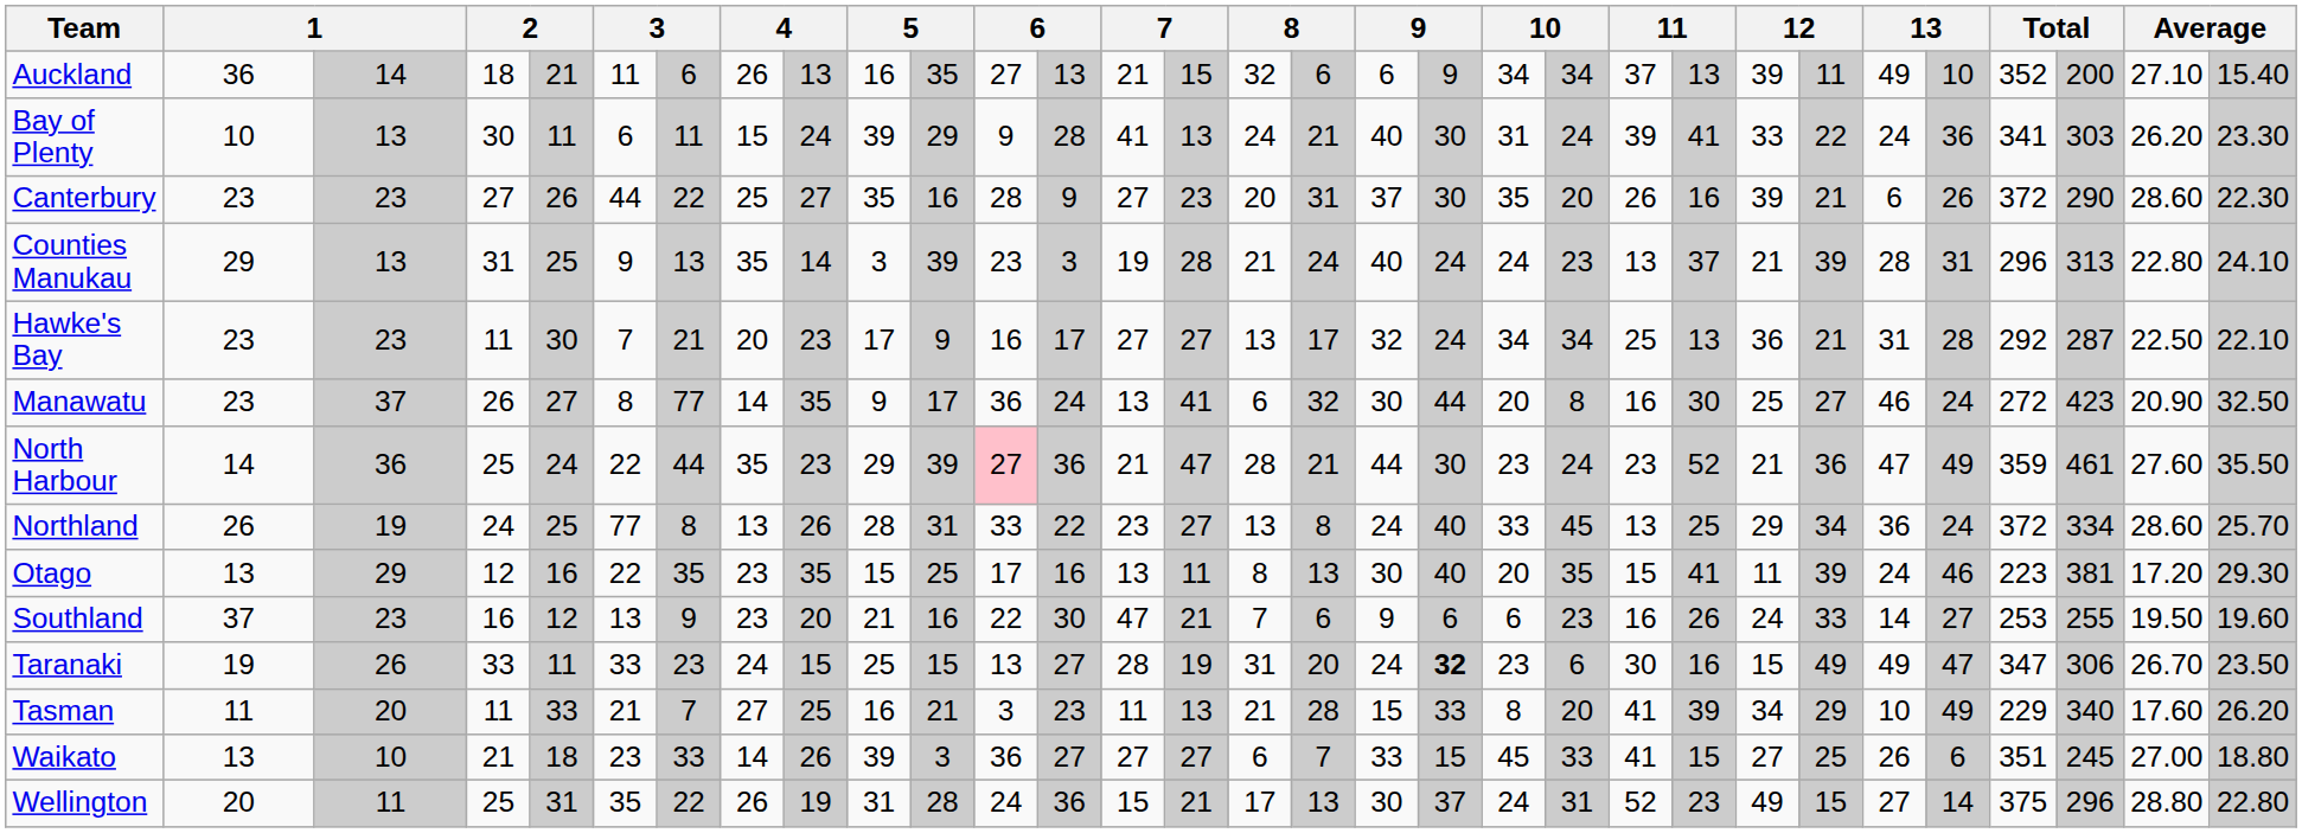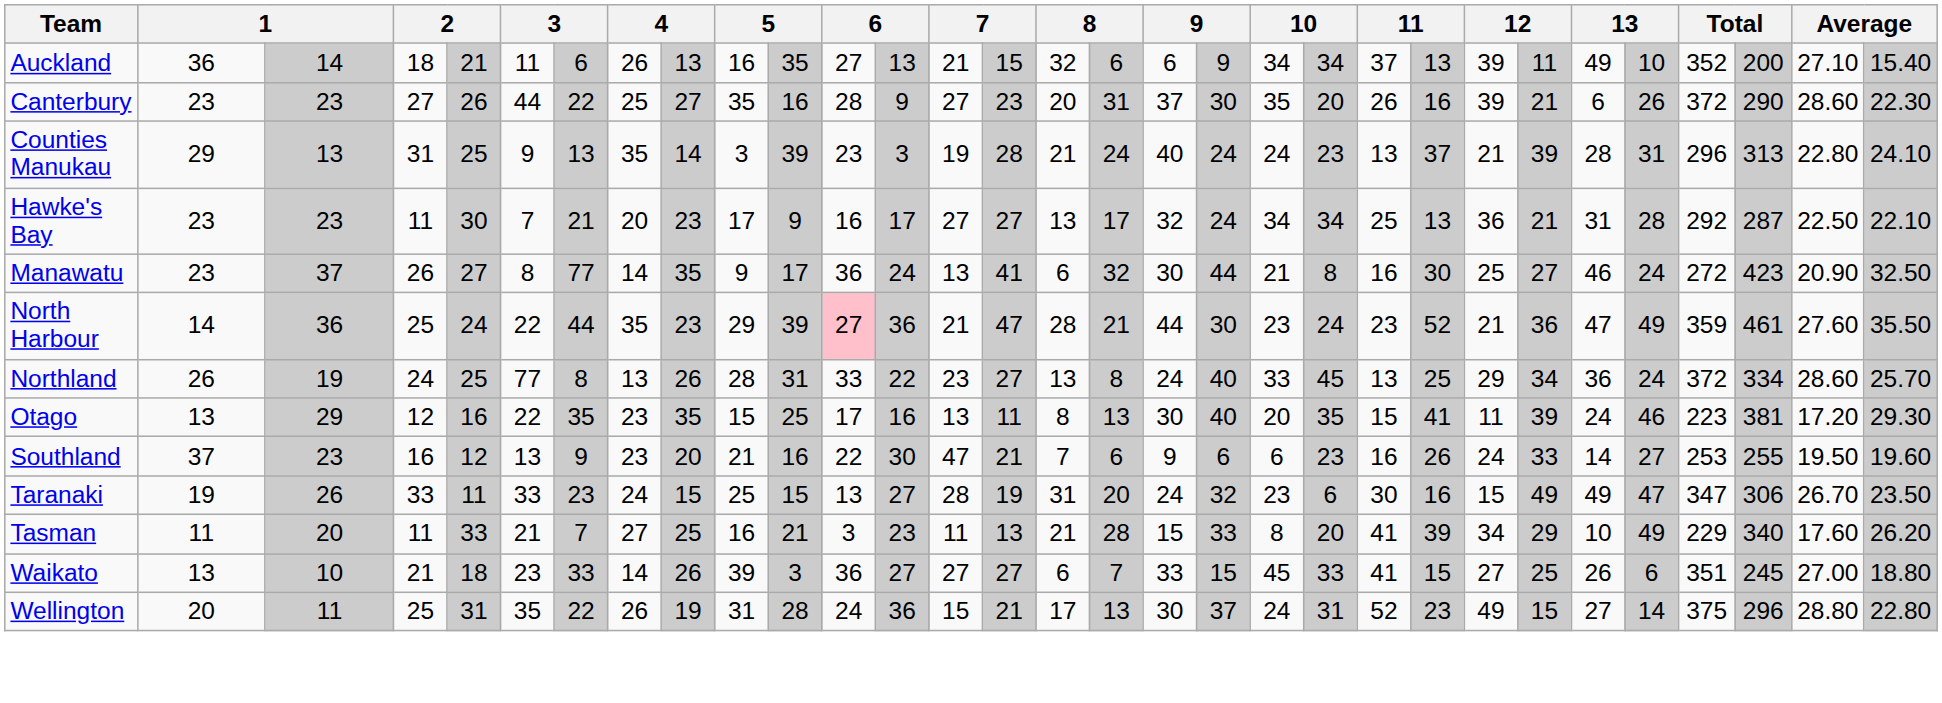 <table class="wikitable" style="text-align:center;width:100%">
 <tr>
 <th>Team</th>
 <th width=16% colspan=2>1</th>
 <th width=6% colspan=2>2</th>
 <th width=6% colspan=2>3</th>
 <th width=6% colspan=2>4</th>
 <th width=6% colspan=2>5</th>
 <th width=6% colspan=2>6</th>
 <th width=6% colspan=2>7</th>
 <th width=6% colspan=2>8</th>
 <th width=6% colspan=2>9</th>
 <th width=6% colspan=2>10</th>
 <th width=6% colspan=2>11</th>
 <th width=6% colspan=2>12</th>
 <th width=6% colspan=2>13</th>
 <th width=6% colspan=2>Total</th>
 <th width=6% colspan=2>Average</th>
 </tr>
 <tr>
 <td style="text-align:left"><a href='#'>Auckland</a></td>
 <td>36</td>
 <td style="background:#ccc">14</td>
 <td>18</td>
 <td style="background:#ccc">21</td>
 <td>11</td>
 <td style="background:#ccc">6</td>
 <td>26</td>
 <td style="background:#ccc">13</td>
 <td>16</td>
 <td style="background:#ccc">35</td>
 <td>27</td>
 <td style="background:#ccc">13</td>
 <td>21</td>
 <td style="background:#ccc">15</td>
 <td>32</td>
 <td style="background:#ccc">6</td>
 <td>6</td>
 <td style="background:#ccc">9</td>
 <td>34</td>
 <td style="background:#ccc">34</td>
 <td>37</td>
 <td style="background:#ccc">13</td>
 <td>39</td>
 <td style="background:#ccc">11</td>
 <td>49</td>
 <td style="background:#ccc">10</td>
 <td>352</td>
 <td style="background:#ccc">200</td>
 <td>27.10</td>
 <td style="background:#ccc">15.40</td>
-</tr>
-<tr>
-<td style="text-align:left"><a href='#'>Bay of Plenty</a></td>
-<td>10</td>
-<td style="background:#ccc">13</td>
-<td>30</td>
-<td style="background:#ccc">11</td>
-<td>6</td>
-<td style="background:#ccc">11</td>
-<td>15</td>
-<td style="background:#ccc">24</td>
-<td>39</td>
-<td style="background:#ccc">29</td>
-<td>9</td>
-<td style="background:#ccc">28</td>
-<td>41</td>
-<td style="background:#ccc">13</td>
-<td>24</td>
-<td style="background:#ccc">21</td>
-<td>40</td>
-<td style="background:#ccc">30</td>
-<td>31</td>
-<td style="background:#ccc">24</td>
-<td>39</td>
-<td style="background:#ccc">41</td>
-<td>33</td>
-<td style="background:#ccc">22</td>
-<td>24</td>
-<td style="background:#ccc">36</td>
-<td>341</td>
-<td style="background:#ccc">303</td>
-<td>26.20</td>
-<td style="background:#ccc">23.30</td>
 </tr>
 <tr>
 <td style="text-align:left"><a href='#'>Canterbury</a></td>
 <td>23</td>
 <td style="background:#ccc">23</td>
 <td>27</td>
 <td style="background:#ccc">26</td>
 <td>44</td>
 <td style="background:#ccc">22</td>
 <td>25</td>
 <td style="background:#ccc">27</td>
 <td>35</td>
 <td style="background:#ccc">16</td>
 <td>28</td>
 <td style="background:#ccc">9</td>
 <td>27</td>
 <td style="background:#ccc">23</td>
 <td>20</td>
 <td style="background:#ccc">31</td>
 <td>37</td>
 <td style="background:#ccc">30</td>
 <td>35</td>
 <td style="background:#ccc">20</td>
 <td>26</td>
 <td style="background:#ccc">16</td>
 <td>39</td>
 <td style="background:#ccc">21</td>
 <td>6</td>
 <td style="background:#ccc">26</td>
 <td>372</td>
 <td style="background:#ccc">290</td>
 <td>28.60</td>
 <td style="background:#ccc">22.30</td>
 </tr>
 <tr>
 <td style="text-align:left"><a href='#'>Counties Manukau</a></td>
 <td>29</td>
 <td style="background:#ccc">13</td>
 <td>31</td>
 <td style="background:#ccc">25</td>
 <td>9</td>
 <td style="background:#ccc">13</td>
 <td>35</td>
 <td style="background:#ccc">14</td>
 <td>3</td>
 <td style="background:#ccc">39</td>
 <td>23</td>
 <td style="background:#ccc">3</td>
 <td>19</td>
 <td style="background:#ccc">28</td>
 <td>21</td>
 <td style="background:#ccc">24</td>
 <td>40</td>
 <td style="background:#ccc">24</td>
 <td>24</td>
 <td style="background:#ccc">23</td>
 <td>13</td>
 <td style="background:#ccc">37</td>
 <td>21</td>
 <td style="background:#ccc">39</td>
 <td>28</td>
 <td style="background:#ccc">31</td>
 <td>296</td>
 <td style="background:#ccc">313</td>
 <td>22.80</td>
 <td style="background:#ccc">24.10</td>
 </tr>
 <tr>
 <td style="text-align:left"><a href='#'>Hawke's Bay</a></td>
 <td>23</td>
 <td style="background:#ccc">23</td>
 <td>11</td>
 <td style="background:#ccc">30</td>
 <td>7</td>
 <td style="background:#ccc">21</td>
 <td>20</td>
 <td style="background:#ccc">23</td>
 <td>17</td>
 <td style="background:#ccc">9</td>
 <td>16</td>
 <td style="background:#ccc">17</td>
 <td>27</td>
 <td style="background:#ccc">27</td>
 <td>13</td>
 <td style="background:#ccc">17</td>
 <td>32</td>
 <td style="background:#ccc">24</td>
 <td>34</td>
 <td style="background:#ccc">34</td>
 <td>25</td>
 <td style="background:#ccc">13</td>
 <td>36</td>
 <td style="background:#ccc">21</td>
 <td>31</td>
 <td style="background:#ccc">28</td>
 <td>292</td>
 <td style="background:#ccc">287</td>
 <td>22.50</td>
 <td style="background:#ccc">22.10</td>
 </tr>
 <tr>
 <td style="text-align:left"><a href='#'>Manawatu</a></td>
 <td>23</td>
 <td style="background:#ccc">37</td>
 <td>26</td>
 <td style="background:#ccc">27</td>
 <td>8</td>
 <td style="background:#ccc">77</td>
 <td>14</td>
 <td style="background:#ccc">35</td>
 <td>9</td>
 <td style="background:#ccc">17</td>
 <td>36</td>
 <td style="background:#ccc">24</td>
 <td>13</td>
 <td style="background:#ccc">41</td>
 <td>6</td>
 <td style="background:#ccc">32</td>
 <td>30</td>
 <td style="background:#ccc">44</td>
-<td>20</td>
+<td>21</td>
 <td style="background:#ccc">8</td>
 <td>16</td>
 <td style="background:#ccc">30</td>
 <td>25</td>
 <td style="background:#ccc">27</td>
 <td>46</td>
 <td style="background:#ccc">24</td>
 <td>272</td>
 <td style="background:#ccc">423</td>
 <td>20.90</td>
 <td style="background:#ccc">32.50</td>
 </tr>
 <tr>
 <td style="text-align:left"><a href='#'>North Harbour</a></td>
 <td>14</td>
 <td style="background:#ccc">36</td>
 <td>25</td>
 <td style="background:#ccc">24</td>
 <td>22</td>
 <td style="background:#ccc">44</td>
 <td>35</td>
 <td style="background:#ccc">23</td>
 <td>29</td>
 <td style="background:#ccc">39</td>
 <td style="background: pink;">27</td>
 <td style="background:#ccc">36</td>
 <td>21</td>
 <td style="background:#ccc">47</td>
 <td>28</td>
 <td style="background:#ccc">21</td>
 <td>44</td>
 <td style="background:#ccc">30</td>
 <td>23</td>
 <td style="background:#ccc">24</td>
 <td>23</td>
 <td style="background:#ccc">52</td>
 <td>21</td>
 <td style="background:#ccc">36</td>
 <td>47</td>
 <td style="background:#ccc">49</td>
 <td>359</td>
 <td style="background:#ccc">461</td>
 <td>27.60</td>
 <td style="background:#ccc">35.50</td>
 </tr>
 <tr>
 <td style="text-align:left"><a href='#'>Northland</a></td>
 <td>26</td>
 <td style="background:#ccc">19</td>
 <td>24</td>
 <td style="background:#ccc">25</td>
 <td>77</td>
 <td style="background:#ccc">8</td>
 <td>13</td>
 <td style="background:#ccc">26</td>
 <td>28</td>
 <td style="background:#ccc">31</td>
 <td>33</td>
 <td style="background:#ccc">22</td>
 <td>23</td>
 <td style="background:#ccc">27</td>
 <td>13</td>
 <td style="background:#ccc">8</td>
 <td>24</td>
 <td style="background:#ccc">40</td>
 <td>33</td>
 <td style="background:#ccc">45</td>
 <td>13</td>
 <td style="background:#ccc">25</td>
 <td>29</td>
 <td style="background:#ccc">34</td>
 <td>36</td>
 <td style="background:#ccc">24</td>
 <td>372</td>
 <td style="background:#ccc">334</td>
 <td>28.60</td>
 <td style="background:#ccc">25.70</td>
 </tr>
 <tr>
 <td style="text-align:left"><a href='#'>Otago</a></td>
 <td>13</td>
 <td style="background:#ccc">29</td>
 <td>12</td>
 <td style="background:#ccc">16</td>
 <td>22</td>
 <td style="background:#ccc">35</td>
 <td>23</td>
 <td style="background:#ccc">35</td>
 <td>15</td>
 <td style="background:#ccc">25</td>
 <td>17</td>
 <td style="background:#ccc">16</td>
 <td>13</td>
 <td style="background:#ccc">11</td>
 <td>8</td>
 <td style="background:#ccc">13</td>
 <td>30</td>
 <td style="background:#ccc">40</td>
 <td>20</td>
 <td style="background:#ccc">35</td>
 <td>15</td>
 <td style="background:#ccc">41</td>
 <td>11</td>
 <td style="background:#ccc">39</td>
 <td>24</td>
 <td style="background:#ccc">46</td>
 <td>223</td>
 <td style="background:#ccc">381</td>
 <td>17.20</td>
 <td style="background:#ccc">29.30</td>
 </tr>
 <tr>
 <td style="text-align:left"><a href='#'>Southland</a></td>
 <td>37</td>
 <td style="background:#ccc">23</td>
 <td>16</td>
 <td style="background:#ccc">12</td>
 <td>13</td>
 <td style="background:#ccc">9</td>
 <td>23</td>
 <td style="background:#ccc">20</td>
 <td>21</td>
 <td style="background:#ccc">16</td>
 <td>22</td>
 <td style="background:#ccc">30</td>
 <td>47</td>
 <td style="background:#ccc">21</td>
 <td>7</td>
 <td style="background:#ccc">6</td>
 <td>9</td>
 <td style="background:#ccc">6</td>
 <td>6</td>
 <td style="background:#ccc">23</td>
 <td>16</td>
 <td style="background:#ccc">26</td>
 <td>24</td>
 <td style="background:#ccc">33</td>
 <td>14</td>
 <td style="background:#ccc">27</td>
 <td>253</td>
 <td style="background:#ccc">255</td>
 <td>19.50</td>
 <td style="background:#ccc">19.60</td>
 </tr>
 <tr>
 <td style="text-align:left"><a href='#'>Taranaki</a></td>
 <td>19</td>
 <td style="background:#ccc">26</td>
 <td>33</td>
 <td style="background:#ccc">11</td>
 <td>33</td>
 <td style="background:#ccc">23</td>
 <td>24</td>
 <td style="background:#ccc">15</td>
 <td>25</td>
 <td style="background:#ccc">15</td>
 <td>13</td>
 <td style="background:#ccc">27</td>
 <td>28</td>
 <td style="background:#ccc">19</td>
 <td>31</td>
 <td style="background:#ccc">20</td>
 <td>24</td>
-<td style="background:#ccc"><strong>32</strong></td>
+<td style="background:#ccc">32</td>
 <td>23</td>
 <td style="background:#ccc">6</td>
 <td>30</td>
 <td style="background:#ccc">16</td>
 <td>15</td>
 <td style="background:#ccc">49</td>
 <td>49</td>
 <td style="background:#ccc">47</td>
 <td>347</td>
 <td style="background:#ccc">306</td>
 <td>26.70</td>
 <td style="background:#ccc">23.50</td>
 </tr>
 <tr>
 <td style="text-align:left"><a href='#'>Tasman</a></td>
 <td>11</td>
 <td style="background:#ccc">20</td>
 <td>11</td>
 <td style="background:#ccc">33</td>
 <td>21</td>
 <td style="background:#ccc">7</td>
 <td>27</td>
 <td style="background:#ccc">25</td>
 <td>16</td>
 <td style="background:#ccc">21</td>
 <td>3</td>
 <td style="background:#ccc">23</td>
 <td>11</td>
 <td style="background:#ccc">13</td>
 <td>21</td>
 <td style="background:#ccc">28</td>
 <td>15</td>
 <td style="background:#ccc">33</td>
 <td>8</td>
 <td style="background:#ccc">20</td>
 <td>41</td>
 <td style="background:#ccc">39</td>
 <td>34</td>
 <td style="background:#ccc">29</td>
 <td>10</td>
 <td style="background:#ccc">49</td>
 <td>229</td>
 <td style="background:#ccc">340</td>
 <td>17.60</td>
 <td style="background:#ccc">26.20</td>
 </tr>
 <tr>
 <td style="text-align:left"><a href='#'>Waikato</a></td>
 <td>13</td>
 <td style="background:#ccc">10</td>
 <td>21</td>
 <td style="background:#ccc">18</td>
 <td>23</td>
 <td style="background:#ccc">33</td>
 <td>14</td>
 <td style="background:#ccc">26</td>
 <td>39</td>
 <td style="background:#ccc">3</td>
 <td>36</td>
 <td style="background:#ccc">27</td>
 <td>27</td>
 <td style="background:#ccc">27</td>
 <td>6</td>
 <td style="background:#ccc">7</td>
 <td>33</td>
 <td style="background:#ccc">15</td>
 <td>45</td>
 <td style="background:#ccc">33</td>
 <td>41</td>
 <td style="background:#ccc">15</td>
 <td>27</td>
 <td style="background:#ccc">25</td>
 <td>26</td>
 <td style="background:#ccc">6</td>
 <td>351</td>
 <td style="background:#ccc">245</td>
 <td>27.00</td>
 <td style="background:#ccc">18.80</td>
 </tr>
 <tr>
 <td style="text-align:left"><a href='#'>Wellington</a></td>
 <td>20</td>
 <td style="background:#ccc">11</td>
 <td>25</td>
 <td style="background:#ccc">31</td>
 <td>35</td>
 <td style="background:#ccc">22</td>
 <td>26</td>
 <td style="background:#ccc">19</td>
 <td>31</td>
 <td style="background:#ccc">28</td>
 <td>24</td>
 <td style="background:#ccc">36</td>
 <td>15</td>
 <td style="background:#ccc">21</td>
 <td>17</td>
 <td style="background:#ccc">13</td>
 <td>30</td>
 <td style="background:#ccc">37</td>
 <td>24</td>
 <td style="background:#ccc">31</td>
 <td>52</td>
 <td style="background:#ccc">23</td>
 <td>49</td>
 <td style="background:#ccc">15</td>
 <td>27</td>
 <td style="background:#ccc">14</td>
 <td>375</td>
 <td style="background:#ccc">296</td>
 <td>28.80</td>
 <td style="background:#ccc">22.80</td>
 </tr>
 </table>
